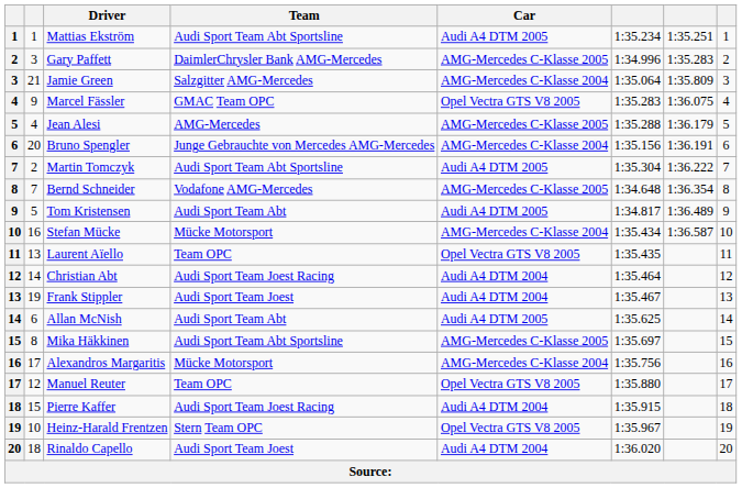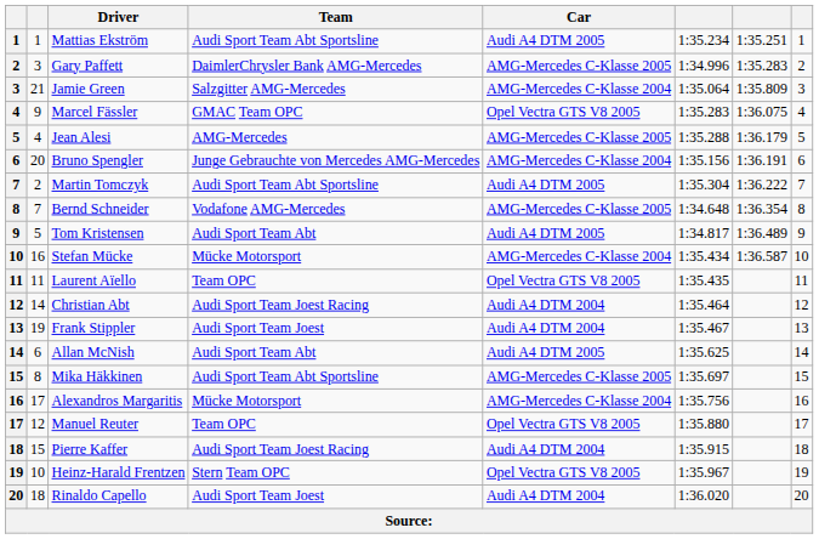 <table class="wikitable sortable" style="font-size: 85%">
 <tr>
 <th></th>
 <th></th>
 <th>Driver</th>
 <th>Team</th>
 <th>Car</th>
 <th></th>
 <th></th>
 <th></th>
 </tr>
 <tr>
 <th>1</th>
 <td align="center">1</td>
 <td> <a href='#'>Mattias Ekström</a></td>
 <td><a href='#'>Audi Sport Team Abt Sportsline</a></td>
 <td><a href='#'>Audi A4 DTM 2005</a></td>
 <td>1:35.234</td>
 <td>1:35.251</td>
 <td align="center">1</td>
 </tr>
 <tr>
 <th>2</th>
 <td align="center">3</td>
 <td> <a href='#'>Gary Paffett</a></td>
 <td><a href='#'>DaimlerChrysler Bank</a> <a href='#'>AMG-Mercedes</a></td>
 <td><a href='#'>AMG-Mercedes C-Klasse 2005</a></td>
 <td>1:34.996</td>
 <td>1:35.283</td>
 <td align="center">2</td>
 </tr>
 <tr>
 <th>3</th>
 <td align="center">21</td>
 <td> <a href='#'>Jamie Green</a></td>
 <td><a href='#'>Salzgitter</a> <a href='#'>AMG-Mercedes</a></td>
 <td><a href='#'>AMG-Mercedes C-Klasse 2004</a></td>
 <td>1:35.064</td>
 <td>1:35.809</td>
 <td align="center">3</td>
 </tr>
 <tr>
 <th>4</th>
 <td align="center">9</td>
 <td> <a href='#'>Marcel Fässler</a></td>
 <td><a href='#'>GMAC</a> <a href='#'>Team OPC</a></td>
 <td><a href='#'>Opel Vectra GTS V8 2005</a></td>
 <td>1:35.283</td>
 <td>1:36.075</td>
 <td align="center">4</td>
 </tr>
 <tr>
 <th>5</th>
 <td align="center">4</td>
 <td> <a href='#'>Jean Alesi</a></td>
 <td><a href='#'>AMG-Mercedes</a></td>
 <td><a href='#'>AMG-Mercedes C-Klasse 2005</a></td>
 <td>1:35.288</td>
 <td>1:36.179</td>
 <td align="center">5</td>
 </tr>
 <tr>
 <th>6</th>
 <td align="center">20</td>
 <td> <a href='#'>Bruno Spengler</a></td>
 <td><a href='#'>Junge Gebrauchte von Mercedes AMG-Mercedes</a></td>
 <td><a href='#'>AMG-Mercedes C-Klasse 2004</a></td>
 <td>1:35.156</td>
 <td>1:36.191</td>
 <td align="center">6</td>
 </tr>
 <tr>
 <th>7</th>
 <td align="center">2</td>
 <td> <a href='#'>Martin Tomczyk</a></td>
 <td><a href='#'>Audi Sport Team Abt Sportsline</a></td>
 <td><a href='#'>Audi A4 DTM 2005</a></td>
 <td>1:35.304</td>
 <td>1:36.222</td>
 <td align="center">7</td>
 </tr>
 <tr>
 <th>8</th>
 <td align="center">7</td>
 <td> <a href='#'>Bernd Schneider</a></td>
 <td><a href='#'>Vodafone</a> <a href='#'>AMG-Mercedes</a></td>
 <td><a href='#'>AMG-Mercedes C-Klasse 2005</a></td>
 <td>1:34.648</td>
 <td>1:36.354</td>
 <td align="center">8</td>
 </tr>
 <tr>
 <th>9</th>
 <td align="center">5</td>
 <td> <a href='#'>Tom Kristensen</a></td>
 <td><a href='#'>Audi Sport Team Abt</a></td>
 <td><a href='#'>Audi A4 DTM 2005</a></td>
 <td>1:34.817</td>
 <td>1:36.489</td>
 <td align="center">9</td>
 </tr>
 <tr>
 <th>10</th>
 <td align="center">16</td>
 <td> <a href='#'>Stefan Mücke</a></td>
 <td><a href='#'>Mücke Motorsport</a></td>
 <td><a href='#'>AMG-Mercedes C-Klasse 2004</a></td>
 <td>1:35.434</td>
 <td>1:36.587</td>
 <td align="center">10</td>
 </tr>
 <tr>
 <th>11</th>
-<td align="center">13</td>
+<td align="center">11</td>
 <td> <a href='#'>Laurent Aïello</a></td>
 <td><a href='#'>Team OPC</a></td>
 <td><a href='#'>Opel Vectra GTS V8 2005</a></td>
 <td>1:35.435</td>
 <td></td>
 <td align="center">11</td>
 </tr>
 <tr>
 <th>12</th>
 <td align="center">14</td>
 <td> <a href='#'>Christian Abt</a></td>
 <td><a href='#'>Audi Sport Team Joest Racing</a></td>
 <td><a href='#'>Audi A4 DTM 2004</a></td>
 <td>1:35.464</td>
 <td></td>
 <td align="center">12</td>
 </tr>
 <tr>
 <th>13</th>
 <td align="center">19</td>
 <td> <a href='#'>Frank Stippler</a></td>
 <td><a href='#'>Audi Sport Team Joest</a></td>
 <td><a href='#'>Audi A4 DTM 2004</a></td>
 <td>1:35.467</td>
 <td></td>
 <td align="center">13</td>
 </tr>
 <tr>
 <th>14</th>
 <td align="center">6</td>
 <td> <a href='#'>Allan McNish</a></td>
 <td><a href='#'>Audi Sport Team Abt</a></td>
 <td><a href='#'>Audi A4 DTM 2005</a></td>
 <td>1:35.625</td>
 <td></td>
 <td align="center">14</td>
 </tr>
 <tr>
 <th>15</th>
 <td align="center">8</td>
 <td> <a href='#'>Mika Häkkinen</a></td>
 <td><a href='#'>Audi Sport Team Abt Sportsline</a></td>
 <td><a href='#'>AMG-Mercedes C-Klasse 2005</a></td>
 <td>1:35.697</td>
 <td></td>
 <td align="center">15</td>
 </tr>
 <tr>
 <th>16</th>
 <td align="center">17</td>
 <td> <a href='#'>Alexandros Margaritis</a></td>
 <td><a href='#'>Mücke Motorsport</a></td>
 <td><a href='#'>AMG-Mercedes C-Klasse 2004</a></td>
 <td>1:35.756</td>
 <td></td>
 <td align="center">16</td>
 </tr>
 <tr>
 <th>17</th>
 <td align="center">12</td>
 <td> <a href='#'>Manuel Reuter</a></td>
 <td><a href='#'>Team OPC</a></td>
 <td><a href='#'>Opel Vectra GTS V8 2005</a></td>
 <td>1:35.880</td>
 <td></td>
 <td align="center">17</td>
 </tr>
 <tr>
 <th>18</th>
 <td align="center">15</td>
 <td> <a href='#'>Pierre Kaffer</a></td>
 <td><a href='#'>Audi Sport Team Joest Racing</a></td>
 <td><a href='#'>Audi A4 DTM 2004</a></td>
 <td>1:35.915</td>
 <td></td>
 <td align="center">18</td>
 </tr>
 <tr>
 <th>19</th>
 <td align="center">10</td>
 <td> <a href='#'>Heinz-Harald Frentzen</a></td>
 <td><a href='#'>Stern</a> <a href='#'>Team OPC</a></td>
 <td><a href='#'>Opel Vectra GTS V8 2005</a></td>
 <td>1:35.967</td>
 <td></td>
 <td align="center">19</td>
 </tr>
 <tr>
 <th>20</th>
 <td align="center">18</td>
 <td> <a href='#'>Rinaldo Capello</a></td>
 <td><a href='#'>Audi Sport Team Joest</a></td>
 <td><a href='#'>Audi A4 DTM 2004</a></td>
 <td>1:36.020</td>
 <td></td>
 <td align="center">20</td>
 </tr>
 <tr>
 <th colspan=8>Source:</th>
 </tr>
 </table>
